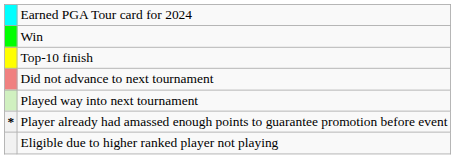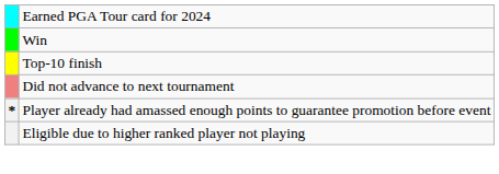 <table class="wikitable">
 <tr>
 <th "row" style="background:aqua;"></th>
 <td>Earned PGA Tour card for 2024</td>
 </tr>
 <tr>
 <th "row" style="background:lime;"></th>
 <td>Win</td>
 </tr>
 <tr>
 <th "row" style="background:yellow;"></th>
 <td>Top-10 finish</td>
 </tr>
 <tr>
 <th "row" style="background:#F08080;"></th>
 <td>Did not advance to next tournament</td>
 </tr>
 <tr>
-<th "row" style="background:#D0F0C0;"></th>
-<td>Played way into next tournament</td>
-</tr>
-<tr>
 <th scope="row">*</th>
 <td>Player already had amassed enough points to guarantee promotion before event</td>
 </tr>
 <tr>
 <th scope="row"></th>
 <td>Eligible due to higher ranked player not playing</td>
 </tr>
 </table>
